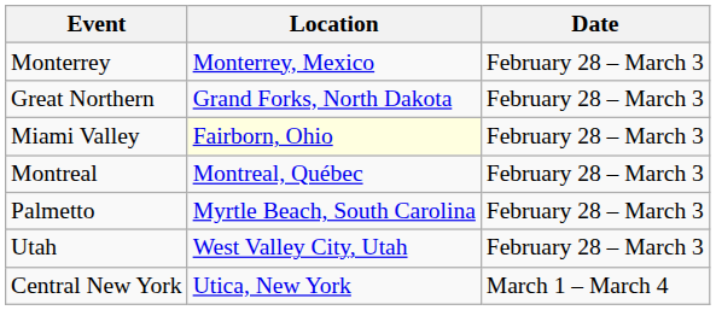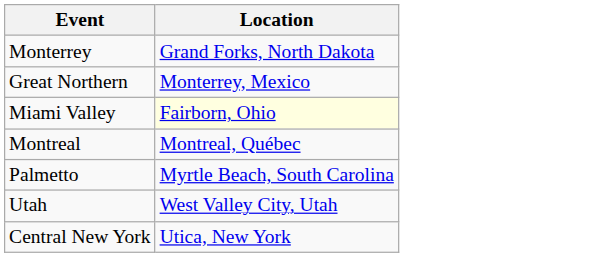 <table class="wikitable">
 <tr>
 <th>Event</th>
 <th>Location</th>
-<th>Date</th>
 </tr>
 <tr>
 <td>Monterrey</td>
-<td><a href='#'>Monterrey, Mexico</a></td>
-<td>February 28 – March 3</td>
+<td><a href='#'>Grand Forks, North Dakota</a></td>
 </tr>
 <tr>
 <td>Great Northern</td>
-<td><a href='#'>Grand Forks, North Dakota</a></td>
-<td>February 28 – March 3</td>
+<td><a href='#'>Monterrey, Mexico</a></td>
 </tr>
 <tr>
 <td>Miami Valley</td>
 <td style="background: lightyellow;"><a href='#'>Fairborn, Ohio</a></td>
-<td>February 28 – March 3</td>
 </tr>
 <tr>
 <td>Montreal</td>
 <td><a href='#'>Montreal, Québec</a></td>
-<td>February 28 – March 3</td>
 </tr>
 <tr>
 <td>Palmetto</td>
 <td><a href='#'>Myrtle Beach, South Carolina</a></td>
-<td>February 28 – March 3</td>
 </tr>
 <tr>
 <td>Utah</td>
 <td><a href='#'>West Valley City, Utah</a></td>
-<td>February 28 – March 3</td>
 </tr>
 <tr>
 <td>Central New York</td>
 <td><a href='#'>Utica, New York</a></td>
-<td>March 1 – March 4</td>
 </tr>
 </table>
